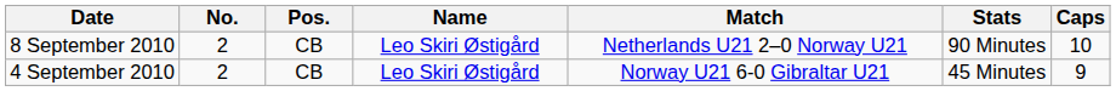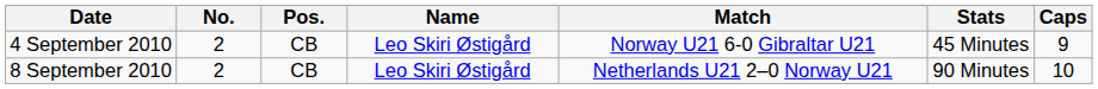 <table class="wikitable sortable alternance" style="font-size:100%; text-align:center; line-height:14px; width:70%;">
 <tr>
 <th width=16%>Date</th>
 <th width=8%>No.</th>
 <th width=8%>Pos.</th>
 <th width=20%>Name</th>
 <th width=35%>Match</th>
 <th width=10%>Stats</th>
 <th width=8%>Caps</th>
 </tr>
 <tr>
+<td style="text-align:center;">4 September 2010</td>
+<td style="text-align:center;">2</td>
+<td style="text-align:center;">CB</td>
+<td style="text-align:center;"> <a href='#'>Leo Skiri Østigård</a></td>
+<td style="text-align:center;"> <a href='#'>Norway U21</a> 6-0 <a href='#'>Gibraltar U21</a> </td>
+<td style="text-align:center;">45 Minutes</td>
+<td style="text-align:center;">9</td>
+</tr>
+<tr>
 <td style="text-align:center;">8 September 2010</td>
 <td style="text-align:center;">2</td>
 <td style="text-align:center;">CB</td>
 <td style="text-align:center;"> <a href='#'>Leo Skiri Østigård</a></td>
 <td style="text-align:center;"> <a href='#'>Netherlands U21</a> 2–0 <a href='#'>Norway U21</a> </td>
 <td style="text-align:center;">90 Minutes </td>
 <td style="text-align:center;">10</td>
 </tr>
-<tr>
-<td style="text-align:center;">4 September 2010</td>
-<td style="text-align:center;">2</td>
-<td style="text-align:center;">CB</td>
-<td style="text-align:center;"> <a href='#'>Leo Skiri Østigård</a></td>
-<td style="text-align:center;"> <a href='#'>Norway U21</a> 6-0 <a href='#'>Gibraltar U21</a> </td>
-<td style="text-align:center;">45 Minutes</td>
-<td style="text-align:center;">9</td>
-</tr>
 </table>
